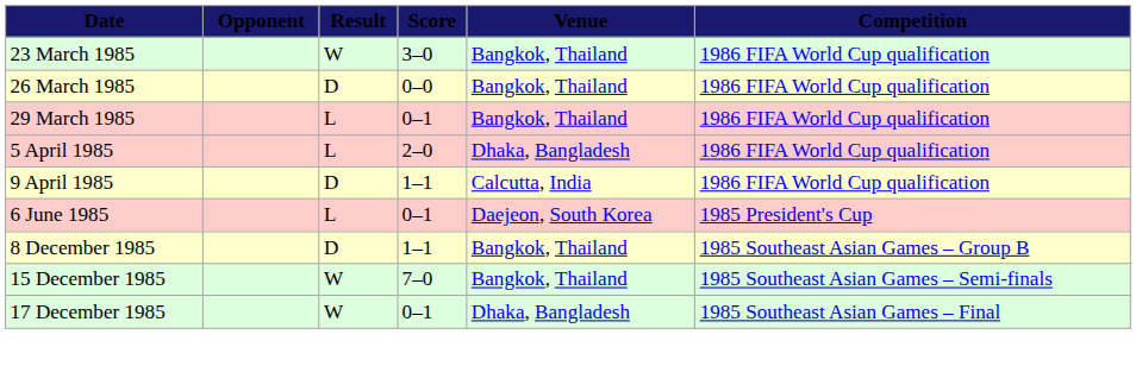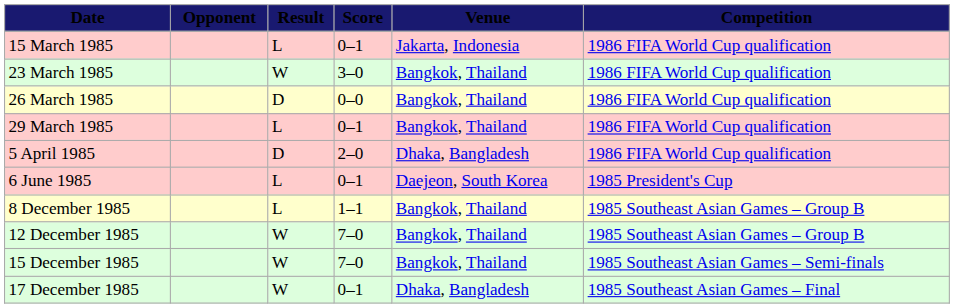 <table width=100% class="wikitable">
 <tr>
 <th style="background:#191970;"><span>Date</span></th>
 <th style="background:#191970;"><span>Opponent</span></th>
 <th style="background:#191970;"><span>Result</span></th>
 <th style="background:#191970;"><span>Score</span></th>
 <th style="background:#191970;"><span>Venue</span></th>
 <th style="background:#191970;"><span>Competition</span></th>
 </tr>
 <tr>
+</tr>
+<tr style="background:#fcc;">
+<td>15 March 1985</td>
+<td></td>
+<td>L</td>
+<td>0–1</td>
+<td> <a href='#'>Jakarta</a>, <a href='#'>Indonesia</a></td>
+<td><a href='#'>1986 FIFA World Cup qualification</a></td>
 </tr>
 <tr style="background:#dfd;">
 <td>23 March 1985</td>
 <td></td>
 <td>W</td>
 <td>3–0</td>
 <td> <a href='#'>Bangkok</a>, <a href='#'>Thailand</a></td>
 <td><a href='#'>1986 FIFA World Cup qualification</a></td>
 </tr>
 <tr style="background:#ffc;">
 <td>26 March 1985</td>
 <td></td>
 <td>D</td>
 <td>0–0</td>
 <td> <a href='#'>Bangkok</a>, <a href='#'>Thailand</a></td>
 <td><a href='#'>1986 FIFA World Cup qualification</a></td>
 </tr>
 <tr style="background:#fcc;">
 <td>29 March 1985</td>
 <td></td>
 <td>L</td>
 <td>0–1</td>
 <td> <a href='#'>Bangkok</a>, <a href='#'>Thailand</a></td>
 <td><a href='#'>1986 FIFA World Cup qualification</a></td>
 </tr>
 <tr style="background:#fcc;">
 <td>5 April 1985</td>
 <td></td>
-<td>L</td>
+<td>D</td>
 <td>2–0</td>
 <td> <a href='#'>Dhaka</a>, <a href='#'>Bangladesh</a></td>
-<td><a href='#'>1986 FIFA World Cup qualification</a></td>
-</tr>
-<tr style="background:#ffc;">
-<td>9 April 1985</td>
-<td></td>
-<td>D</td>
-<td>1–1</td>
-<td> <a href='#'>Calcutta</a>, <a href='#'>India</a></td>
 <td><a href='#'>1986 FIFA World Cup qualification</a></td>
 </tr>
 <tr style="background:#fcc;">
 <td>6 June 1985</td>
 <td></td>
 <td>L</td>
 <td>0–1</td>
 <td> <a href='#'>Daejeon</a>, <a href='#'>South Korea</a></td>
 <td><a href='#'>1985 President's Cup</a></td>
 </tr>
 <tr style="background:#ffc;">
 <td>8 December 1985</td>
 <td></td>
-<td>D</td>
+<td>L</td>
 <td>1–1</td>
+<td> <a href='#'>Bangkok</a>, <a href='#'>Thailand</a></td>
+<td><a href='#'>1985 Southeast Asian Games – Group B</a></td>
+</tr>
+<tr style="background:#dfd;">
+<td>12 December 1985</td>
+<td></td>
+<td>W</td>
+<td>7–0</td>
 <td> <a href='#'>Bangkok</a>, <a href='#'>Thailand</a></td>
 <td><a href='#'>1985 Southeast Asian Games – Group B</a></td>
 </tr>
 <tr style="background:#dfd;">
 <td>15 December 1985</td>
 <td></td>
 <td>W</td>
 <td>7–0</td>
 <td> <a href='#'>Bangkok</a>, <a href='#'>Thailand</a></td>
 <td><a href='#'>1985 Southeast Asian Games – Semi-finals</a></td>
 </tr>
 <tr style="background:#dfd;">
 <td>17 December 1985</td>
 <td></td>
 <td>W</td>
 <td>0–1</td>
 <td> <a href='#'>Dhaka</a>, <a href='#'>Bangladesh</a></td>
 <td><a href='#'>1985 Southeast Asian Games – Final</a></td>
 </tr>
 </table>
